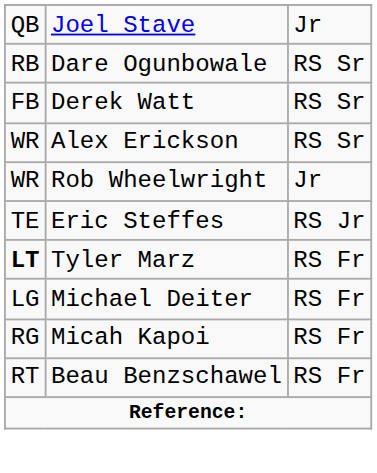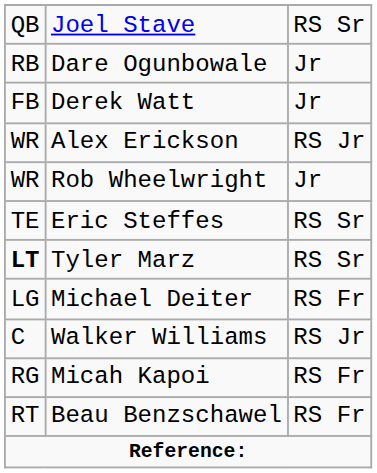 <table class="wikitable">
 <tr>
 </tr>
 <tr>
 <td>QB</td>
 <td><a href='#'>Joel Stave</a></td>
-<td>Jr</td>
+<td>RS Sr</td>
 </tr>
 <tr>
 <td>RB</td>
 <td>Dare Ogunbowale</td>
-<td>RS Sr</td>
+<td>Jr</td>
 </tr>
 <tr>
 <td>FB</td>
 <td>Derek Watt</td>
-<td>RS Sr</td>
+<td>Jr</td>
 </tr>
 <tr>
 <td>WR</td>
 <td>Alex Erickson</td>
-<td>RS Sr</td>
+<td>RS Jr</td>
 </tr>
 <tr>
 <td>WR</td>
 <td>Rob Wheelwright</td>
 <td>Jr</td>
 </tr>
 <tr>
 <td>TE</td>
 <td>Eric Steffes</td>
-<td>RS Jr</td>
+<td>RS Sr</td>
 </tr>
 <tr>
 <td><strong>LT</strong></td>
 <td>Tyler Marz</td>
-<td>RS Fr</td>
+<td>RS Sr</td>
 </tr>
 <tr>
 <td>LG</td>
 <td>Michael Deiter</td>
 <td>RS Fr</td>
+</tr>
+<tr>
+<td>C</td>
+<td>Walker Williams</td>
+<td>RS Jr</td>
 </tr>
 <tr>
 <td>RG</td>
 <td>Micah Kapoi</td>
 <td>RS Fr</td>
 </tr>
 <tr>
 <td>RT</td>
 <td>Beau Benzschawel</td>
 <td>RS Fr</td>
 </tr>
 <tr>
 <td colspan="3"  style="font-size:8pt; text-align:center;"><strong>Reference:</strong></td>
 </tr>
 </table>
